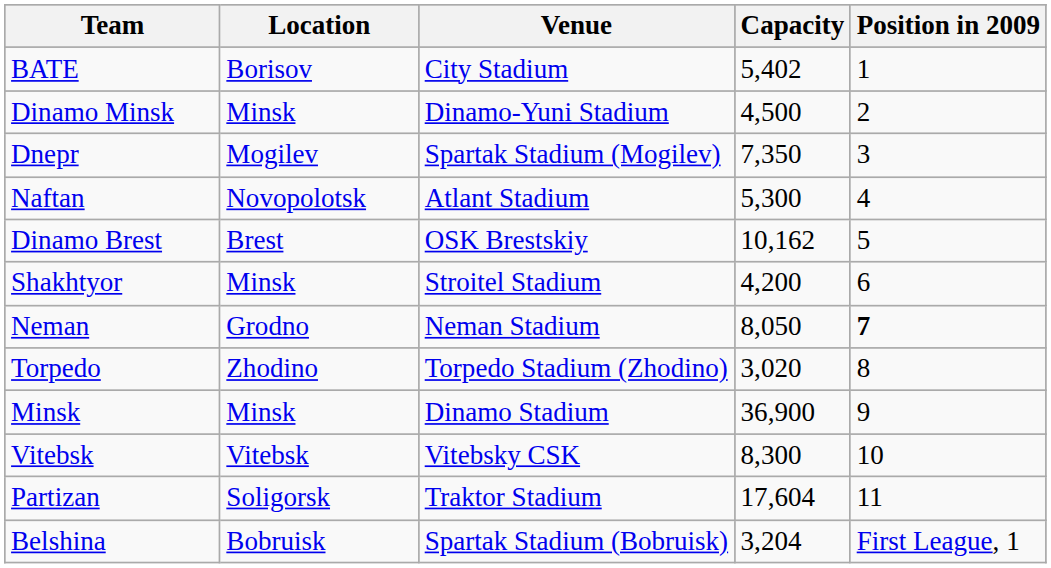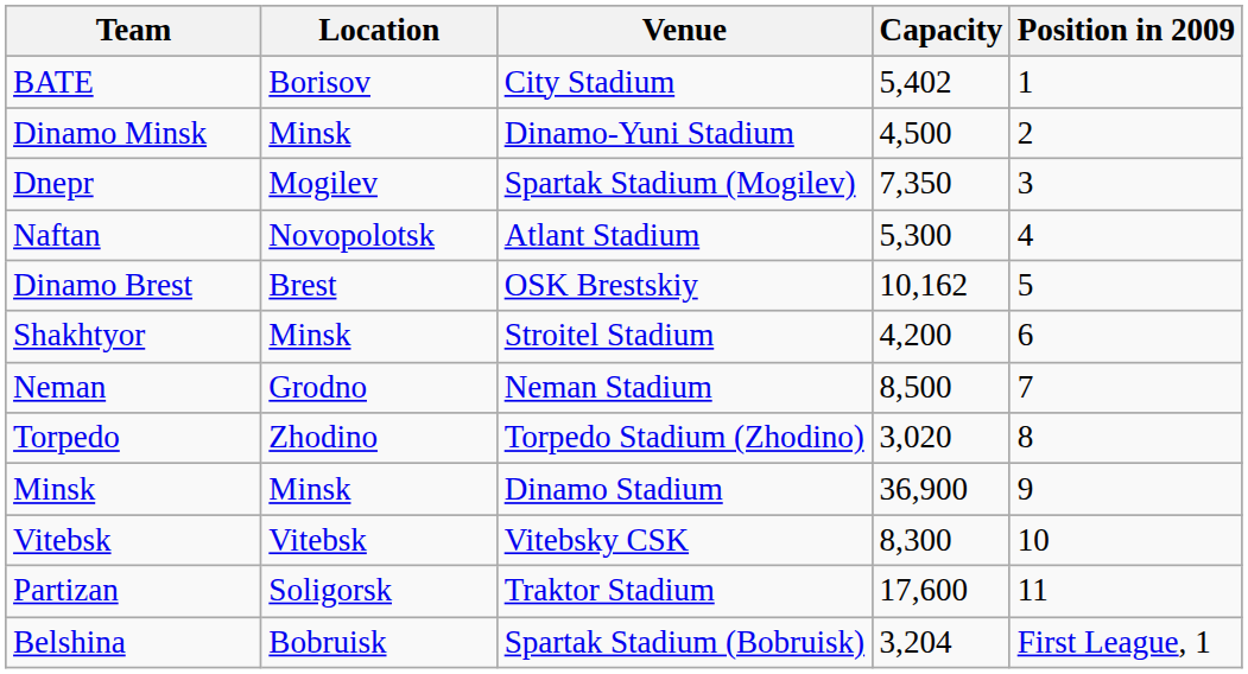 <table class="wikitable sortable" style="text-align:left">
 <tr>
 <th>Team</th>
 <th>Location</th>
 <th>Venue</th>
 <th>Capacity</th>
 <th>Position in 2009</th>
 </tr>
 <tr>
 <td width=120><a href='#'>BATE</a></td>
 <td width=110><a href='#'>Borisov</a></td>
 <td><a href='#'>City Stadium</a></td>
 <td>5,402</td>
 <td>1</td>
 </tr>
 <tr>
 <td><a href='#'>Dinamo Minsk</a></td>
 <td><a href='#'>Minsk</a></td>
 <td><a href='#'>Dinamo-Yuni Stadium</a></td>
 <td>4,500</td>
 <td>2</td>
 </tr>
 <tr>
 <td><a href='#'>Dnepr</a></td>
 <td><a href='#'>Mogilev</a></td>
 <td><a href='#'>Spartak Stadium (Mogilev)</a></td>
 <td>7,350</td>
 <td>3</td>
 </tr>
 <tr>
 <td><a href='#'>Naftan</a></td>
 <td><a href='#'>Novopolotsk</a></td>
 <td><a href='#'>Atlant Stadium</a></td>
 <td>5,300</td>
 <td>4</td>
 </tr>
 <tr>
 <td><a href='#'>Dinamo Brest</a></td>
 <td><a href='#'>Brest</a></td>
 <td><a href='#'>OSK Brestskiy</a></td>
 <td>10,162</td>
 <td>5</td>
 </tr>
 <tr>
 <td><a href='#'>Shakhtyor</a></td>
 <td><a href='#'>Minsk</a></td>
 <td><a href='#'>Stroitel Stadium</a></td>
 <td>4,200</td>
 <td>6</td>
 </tr>
 <tr>
 <td><a href='#'>Neman</a></td>
 <td><a href='#'>Grodno</a></td>
 <td><a href='#'>Neman Stadium</a></td>
-<td>8,050</td>
-<td><strong>7</strong></td>
+<td>8,500</td>
+<td>7</td>
 </tr>
 <tr>
 <td><a href='#'>Torpedo</a></td>
 <td><a href='#'>Zhodino</a></td>
 <td><a href='#'>Torpedo Stadium (Zhodino)</a></td>
 <td>3,020</td>
 <td>8</td>
 </tr>
 <tr>
 <td><a href='#'>Minsk</a></td>
 <td><a href='#'>Minsk</a></td>
 <td><a href='#'>Dinamo Stadium</a></td>
 <td>36,900</td>
 <td>9</td>
 </tr>
 <tr>
 <td><a href='#'>Vitebsk</a></td>
 <td><a href='#'>Vitebsk</a></td>
 <td><a href='#'>Vitebsky CSK</a></td>
 <td>8,300</td>
 <td>10</td>
 </tr>
 <tr>
 <td><a href='#'>Partizan</a></td>
 <td><a href='#'>Soligorsk</a></td>
 <td><a href='#'>Traktor Stadium</a></td>
-<td>17,604</td>
+<td>17,600</td>
 <td>11</td>
 </tr>
 <tr>
 <td><a href='#'>Belshina</a></td>
 <td><a href='#'>Bobruisk</a></td>
 <td><a href='#'>Spartak Stadium (Bobruisk)</a></td>
 <td>3,204</td>
 <td><a href='#'>First League</a>, 1</td>
 </tr>
 </table>
